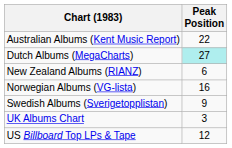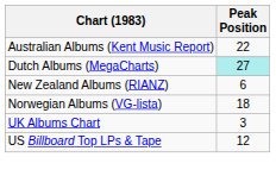 <table class="wikitable sortable plainrowheaders">
 <tr>
 <th scope="col">Chart (1983)</th>
 <th scope="col">Peak<br>Position</th>
 </tr>
 <tr>
 <td scope="row">Australian Albums (<a href='#'>Kent Music Report</a>)</td>
 <td align="center">22</td>
 </tr>
 <tr>
 <td scope="row">Dutch Albums (<a href='#'>MegaCharts</a>)</td>
 <td align="center" style="background: paleturquoise;">27</td>
 </tr>
 <tr>
 <td scope="row">New Zealand Albums (<a href='#'>RIANZ</a>)</td>
 <td align="center">6</td>
 </tr>
 <tr>
 <td scope="row">Norwegian Albums (<a href='#'>VG-lista</a>)</td>
-<td align="center">16</td>
-</tr>
-<tr>
-<td scope="row">Swedish Albums (<a href='#'>Sverigetopplistan</a>)</td>
-<td align="center">9</td>
+<td align="center">18</td>
 </tr>
 <tr>
 <td scope="row"><a href='#'>UK Albums Chart</a></td>
 <td align="center">3</td>
 </tr>
 <tr>
 <td scope="row">US <a href='#'><em>Billboard</em> Top LPs & Tape</a></td>
 <td align="center">12</td>
 </tr>
 </table>
